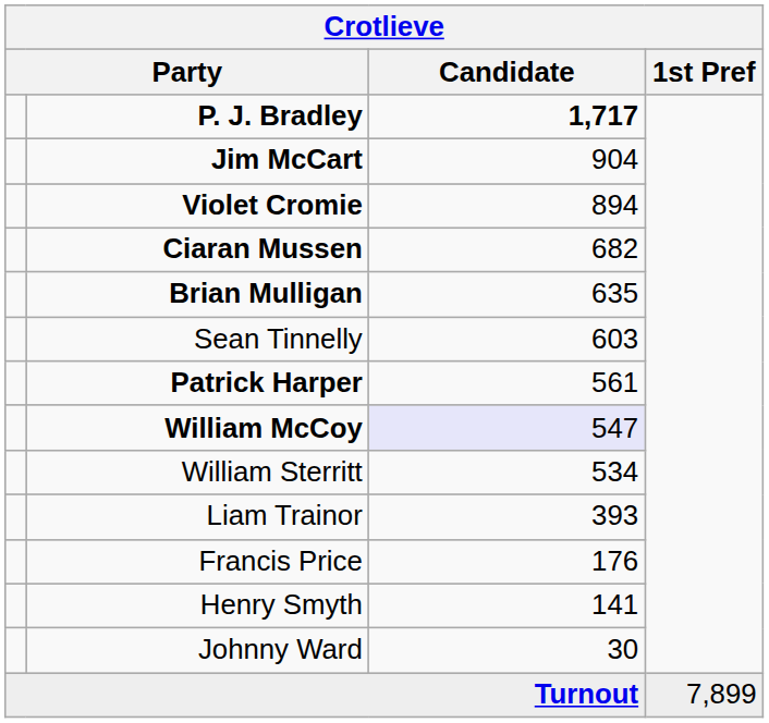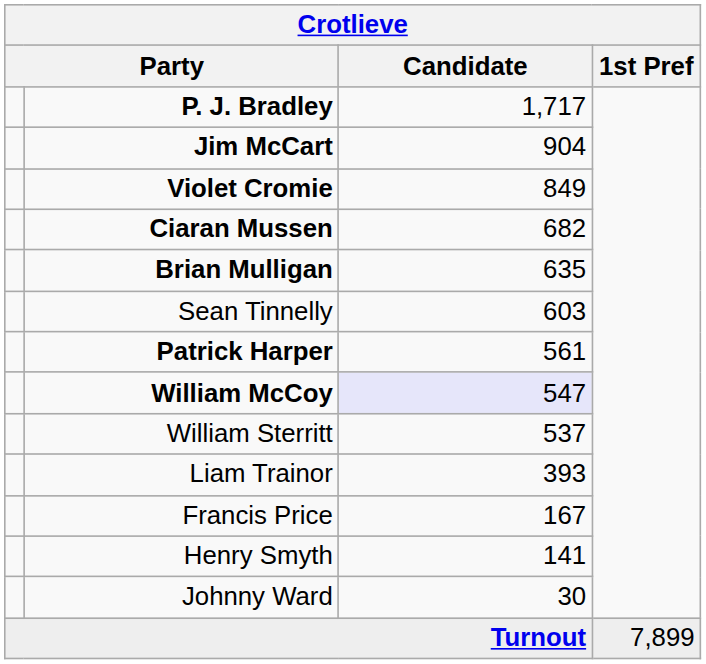 <table class="wikitable">
 <tr>
 <th colspan="4" align="center"><a href='#'>Crotlieve</a></th>
 </tr>
 <tr>
 <th colspan="2" align="center" width=200>Party</th>
 <th width=150>Candidate</th>
 <th width=60>1st Pref</th>
 </tr>
 <tr>
 <td></td>
 <td align="right"><strong>P. J. Bradley</strong></td>
-<td align="right"><strong>1,717</strong></td>
+<td align="right">1,717</td>
 </tr>
 <tr>
 <td></td>
 <td align="right"><strong>Jim McCart</strong></td>
 <td align="right">904</td>
 </tr>
 <tr>
 <td></td>
 <td align="right"><strong>Violet Cromie</strong></td>
-<td align="right">894</td>
+<td align="right">849</td>
 </tr>
 <tr>
 <td></td>
 <td align="right"><strong>Ciaran Mussen</strong></td>
 <td align="right">682</td>
 </tr>
 <tr>
 <td></td>
 <td align="right"><strong>Brian Mulligan</strong></td>
 <td align="right">635</td>
 </tr>
 <tr>
 <td></td>
 <td align="right">Sean Tinnelly</td>
 <td align="right">603</td>
 </tr>
 <tr>
 <td></td>
 <td align="right"><strong>Patrick Harper</strong></td>
 <td align="right">561</td>
 </tr>
 <tr>
 <td></td>
 <td align="right"><strong>William McCoy</strong></td>
 <td align="right" style="background: lavender;">547</td>
 </tr>
 <tr>
 <td></td>
 <td align="right">William Sterritt</td>
-<td align="right">534</td>
+<td align="right">537</td>
 </tr>
 <tr>
 <td></td>
 <td align="right">Liam Trainor</td>
 <td align="right">393</td>
 </tr>
 <tr>
 <td></td>
 <td align="right">Francis Price</td>
-<td align="right">176</td>
+<td align="right">167</td>
 </tr>
 <tr>
 <td></td>
 <td align="right">Henry Smyth</td>
 <td align="right">141</td>
 </tr>
 <tr>
 <td></td>
 <td align="right">Johnny Ward</td>
 <td align="right">30</td>
 </tr>
 <tr bgcolor="EEEEEE">
 <td colspan=3 align="right"><strong><a href='#'>Turnout</a></strong></td>
 <td align="right">7,899</td>
 </tr>
 </table>
